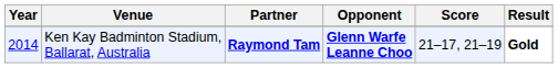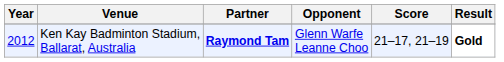 <table class="sortable wikitable" style="font-size: 90%;">
 <tr>
 <th>Year</th>
 <th>Venue</th>
 <th>Partner</th>
 <th>Opponent</th>
 <th>Score</th>
 <th>Result</th>
 </tr>
 <tr>
 </tr>
 <tr style="background:#ECF2FF">
-<td align="center"><a href='#'>2014</a></td>
+<td align="center"><a href='#'>2012</a></td>
 <td align="left">Ken Kay Badminton Stadium,<br><a href='#'>Ballarat</a>, <a href='#'>Australia</a></td>
 <td align="left"><strong> <a href='#'>Raymond Tam</a></strong></td>
-<td align="left"><strong> <a href='#'>Glenn Warfe</a><br> <a href='#'>Leanne Choo</a></strong></td>
+<td align="left"> <a href='#'>Glenn Warfe</a><br> <a href='#'>Leanne Choo</a></td>
 <td align="left">21–17, 21–19</td>
 <td style="text-align:left; background:white"> <strong>Gold</strong></td>
 </tr>
 </table>
